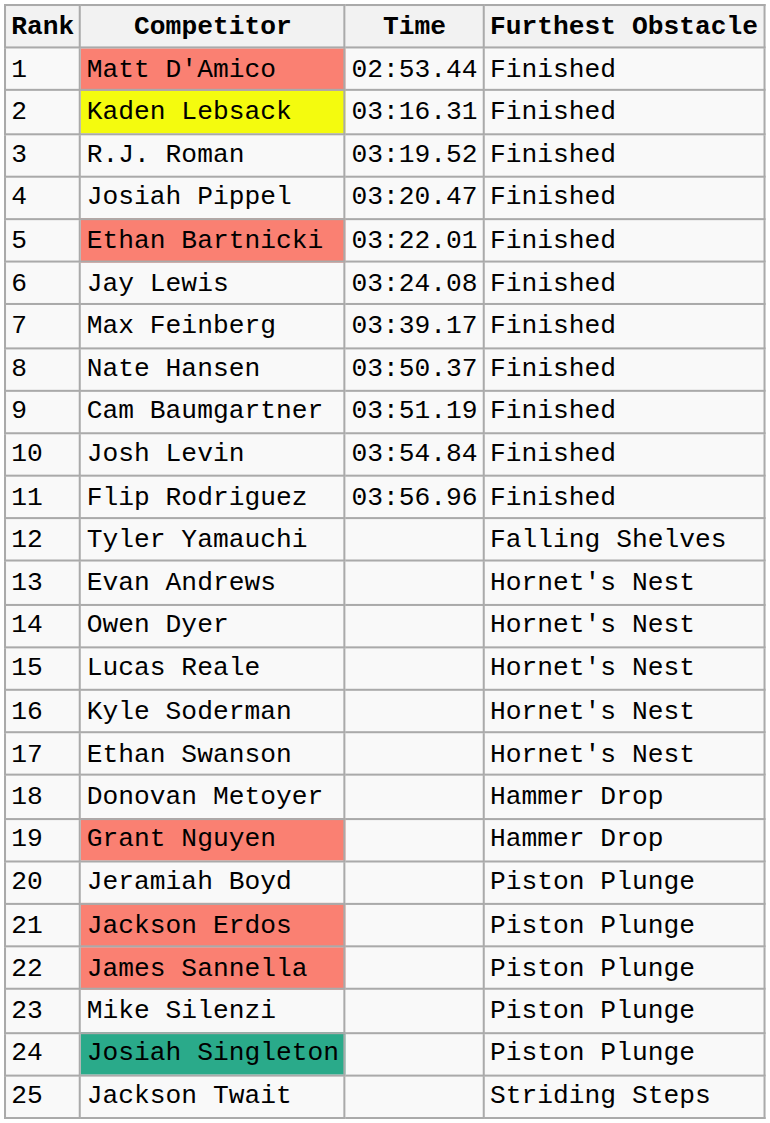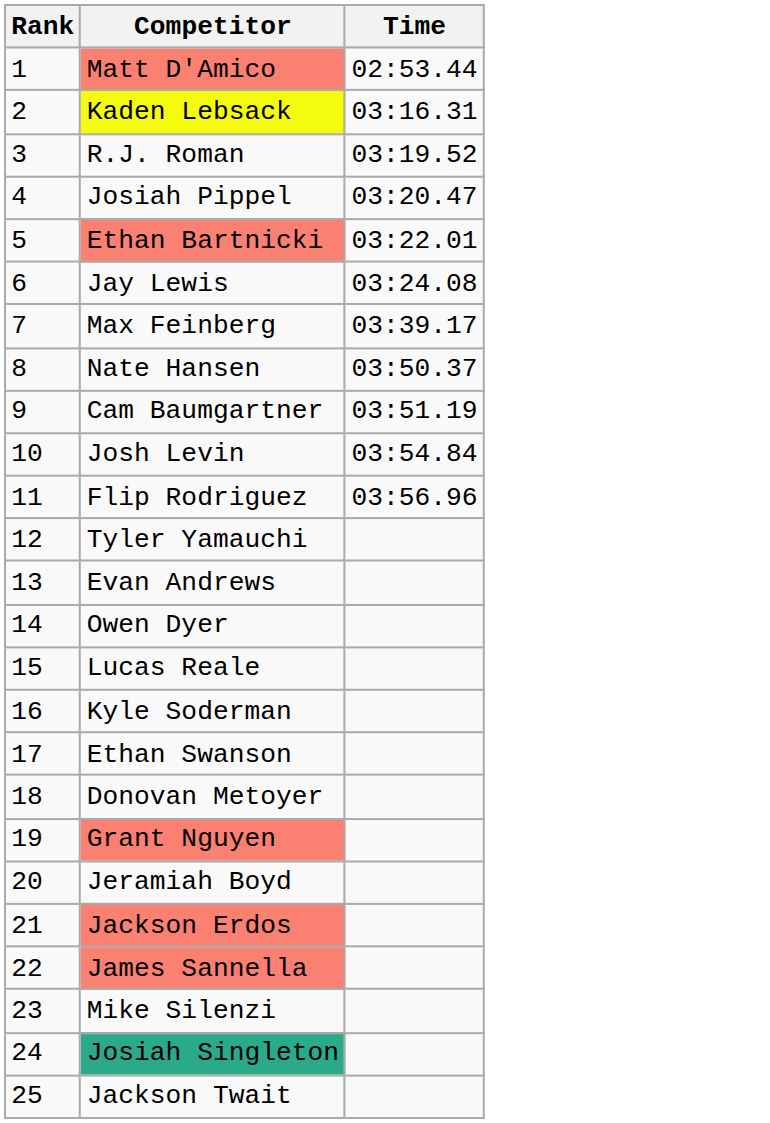 <table class="wikitable sortable collapsible">
 <tr>
 <th>Rank</th>
 <th>Competitor</th>
 <th>Time</th>
-<th>Furthest Obstacle</th>
 </tr>
 <tr>
 <td>1</td>
 <td style="background-color:#FA8072">Matt D'Amico</td>
 <td>02:53.44</td>
-<td>Finished</td>
 </tr>
 <tr>
 <td>2</td>
 <td style="background-color:#F4FB0E">Kaden Lebsack</td>
 <td>03:16.31</td>
-<td>Finished</td>
 </tr>
 <tr>
 <td>3</td>
 <td>R.J. Roman</td>
 <td>03:19.52</td>
-<td>Finished</td>
 </tr>
 <tr>
 <td>4</td>
 <td>Josiah Pippel</td>
 <td>03:20.47</td>
-<td>Finished</td>
 </tr>
 <tr>
 <td>5</td>
 <td style="background-color:#FA8072">Ethan Bartnicki</td>
 <td>03:22.01</td>
-<td>Finished</td>
 </tr>
 <tr>
 <td>6</td>
 <td>Jay Lewis</td>
 <td>03:24.08</td>
-<td>Finished</td>
 </tr>
 <tr>
 <td>7</td>
 <td>Max Feinberg</td>
 <td>03:39.17</td>
-<td>Finished</td>
 </tr>
 <tr>
 <td>8</td>
 <td>Nate Hansen</td>
 <td>03:50.37</td>
-<td>Finished</td>
 </tr>
 <tr>
 <td>9</td>
 <td>Cam Baumgartner</td>
 <td>03:51.19</td>
-<td>Finished</td>
 </tr>
 <tr>
 <td>10</td>
 <td>Josh Levin</td>
 <td>03:54.84</td>
-<td>Finished</td>
 </tr>
 <tr>
 <td>11</td>
 <td>Flip Rodriguez</td>
 <td>03:56.96</td>
-<td>Finished</td>
 </tr>
 <tr>
 <td>12</td>
 <td>Tyler Yamauchi</td>
 <td></td>
-<td>Falling Shelves</td>
 </tr>
 <tr>
 <td>13</td>
 <td>Evan Andrews</td>
 <td></td>
-<td>Hornet's Nest</td>
 </tr>
 <tr>
 <td>14</td>
 <td>Owen Dyer</td>
 <td></td>
-<td>Hornet's Nest</td>
 </tr>
 <tr>
 <td>15</td>
 <td>Lucas Reale</td>
 <td></td>
-<td>Hornet's Nest</td>
 </tr>
 <tr>
 <td>16</td>
 <td>Kyle Soderman</td>
 <td></td>
-<td>Hornet's Nest</td>
 </tr>
 <tr>
 <td>17</td>
 <td>Ethan Swanson</td>
 <td></td>
-<td>Hornet's Nest</td>
 </tr>
 <tr>
 <td>18</td>
 <td>Donovan Metoyer</td>
 <td></td>
-<td>Hammer Drop</td>
 </tr>
 <tr>
 <td>19</td>
 <td style="background-color:#FA8072">Grant Nguyen</td>
 <td></td>
-<td>Hammer Drop</td>
 </tr>
 <tr>
 <td>20</td>
 <td>Jeramiah Boyd</td>
 <td></td>
-<td>Piston Plunge</td>
 </tr>
 <tr>
 <td>21</td>
 <td style="background-color:#FA8072">Jackson Erdos</td>
 <td></td>
-<td>Piston Plunge</td>
 </tr>
 <tr>
 <td>22</td>
 <td style="background-color:#FA8072">James Sannella</td>
 <td></td>
-<td>Piston Plunge</td>
 </tr>
 <tr>
 <td>23</td>
 <td>Mike Silenzi</td>
 <td></td>
-<td>Piston Plunge</td>
 </tr>
 <tr>
 <td>24</td>
 <td style="background-color:#2AAA8A">Josiah Singleton</td>
 <td></td>
-<td>Piston Plunge</td>
 </tr>
 <tr>
 <td>25</td>
 <td>Jackson Twait</td>
 <td></td>
-<td>Striding Steps</td>
 </tr>
 </table>
